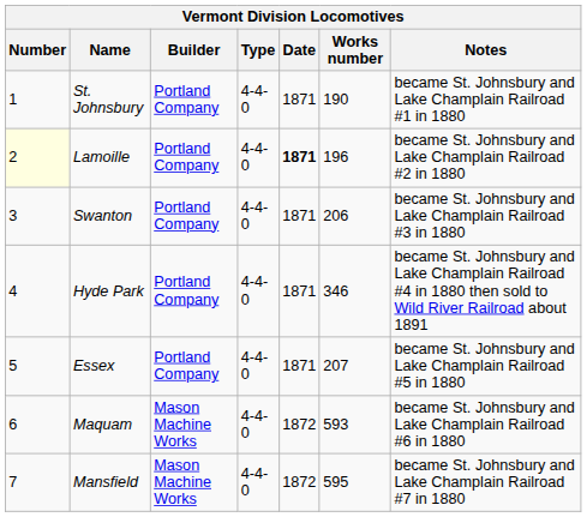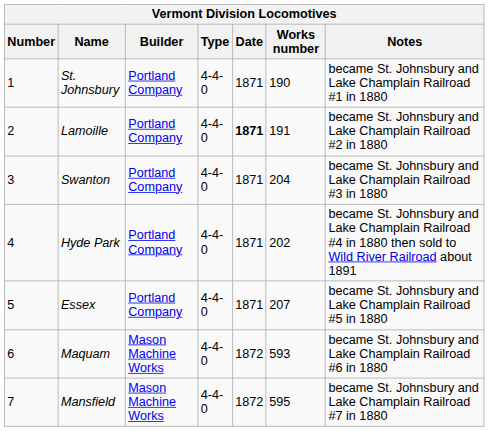 <table class="wikitable mw-collapsible">
 <tr>
 <th colspan="7">Vermont Division Locomotives</th>
 </tr>
 <tr>
 <th>Number</th>
 <th>Name</th>
 <th>Builder</th>
 <th>Type</th>
 <th>Date</th>
 <th>Works number</th>
 <th>Notes</th>
 </tr>
 <tr>
 <td>1</td>
 <td><em>St. Johnsbury</em></td>
 <td><a href='#'>Portland Company</a></td>
 <td>4-4-0</td>
 <td>1871</td>
 <td>190</td>
 <td>became St. Johnsbury and Lake Champlain Railroad #1 in 1880</td>
 </tr>
 <tr>
-<td style="background: lightyellow;">2</td>
+<td>2</td>
 <td><em>Lamoille</em></td>
 <td><a href='#'>Portland Company</a></td>
 <td>4-4-0</td>
 <td><strong>1871</strong></td>
-<td>196</td>
+<td>191</td>
 <td>became St. Johnsbury and Lake Champlain Railroad #2 in 1880</td>
 </tr>
 <tr>
 <td>3</td>
 <td><em>Swanton</em></td>
 <td><a href='#'>Portland Company</a></td>
 <td>4-4-0</td>
 <td>1871</td>
-<td>206</td>
+<td>204</td>
 <td>became St. Johnsbury and Lake Champlain Railroad #3 in 1880</td>
 </tr>
 <tr>
 <td>4</td>
 <td><em>Hyde Park</em></td>
 <td><a href='#'>Portland Company</a></td>
 <td>4-4-0</td>
 <td>1871</td>
-<td>346</td>
+<td>202</td>
 <td>became St. Johnsbury and Lake Champlain Railroad #4 in 1880 then sold to <a href='#'>Wild River Railroad</a> about 1891</td>
 </tr>
 <tr>
 <td>5</td>
 <td><em>Essex</em></td>
 <td><a href='#'>Portland Company</a></td>
 <td>4-4-0</td>
 <td>1871</td>
 <td>207</td>
 <td>became St. Johnsbury and Lake Champlain Railroad #5 in 1880</td>
 </tr>
 <tr>
 <td>6</td>
 <td><em>Maquam</em></td>
 <td><a href='#'>Mason Machine Works</a></td>
 <td>4-4-0</td>
 <td>1872</td>
 <td>593</td>
 <td>became St. Johnsbury and Lake Champlain Railroad #6 in 1880</td>
 </tr>
 <tr>
 <td>7</td>
 <td><em>Mansfield</em></td>
 <td><a href='#'>Mason Machine Works</a></td>
 <td>4-4-0</td>
 <td>1872</td>
 <td>595</td>
 <td>became St. Johnsbury and Lake Champlain Railroad #7 in 1880</td>
 </tr>
 </table>
